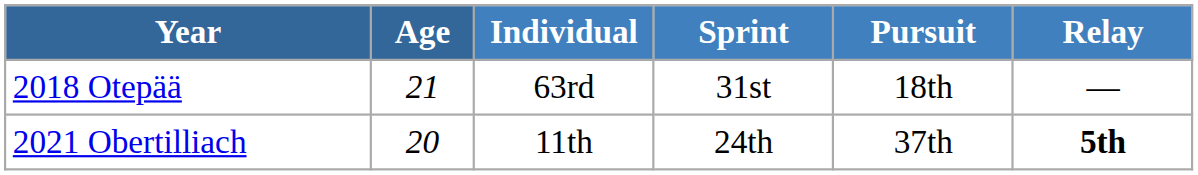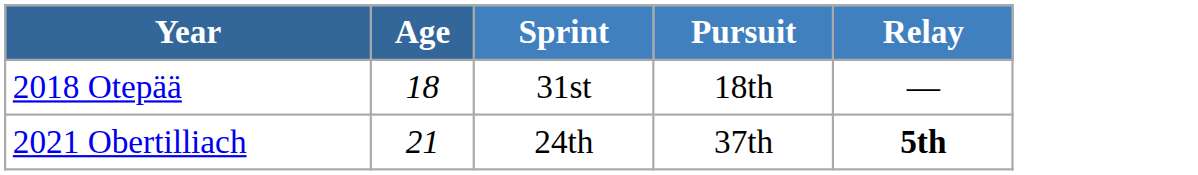 <table class="wikitable" style="font-size:95%; text-align:center; border:grey solid 1px; border-collapse:collapse; background:#ffffff;">
 <tr>
 <th style="background-color:#369; color:white;    width:160px;">Year</th>
 <th style="background-color:#369; color:white;    width:40px;">Age</th>
-<th style="background-color:#4180be; color:white; width:75px;">Individual</th>
 <th style="background-color:#4180be; color:white; width:75px;">Sprint</th>
 <th style="background-color:#4180be; color:white; width:75px;">Pursuit</th>
 <th style="background-color:#4180be; color:white; width:75px;">Relay</th>
 </tr>
 <tr>
 <td align=left> <a href='#'>2018 Otepää</a></td>
-<td><em>21</em></td>
-<td>63rd</td>
+<td><em>18</em></td>
 <td>31st</td>
 <td>18th</td>
 <td>—</td>
 </tr>
 <tr>
 <td align=left> <a href='#'>2021 Obertilliach</a></td>
-<td><em>20</em></td>
-<td>11th</td>
+<td><em>21</em></td>
 <td>24th</td>
 <td>37th</td>
 <td><strong>5th</strong></td>
 </tr>
 </table>
